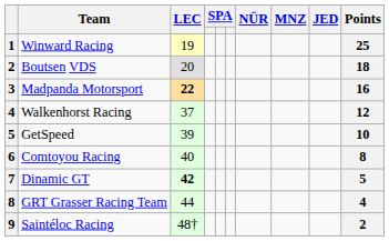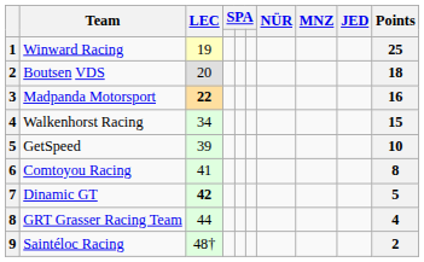 <table class="wikitable mw-collapsible mw-collapsed" style="font-size:85%; text-align:center;">
 <tr>
 <th rowspan="2"></th>
 <th rowspan="2">Team</th>
 <th rowspan="2"><a href='#'>LEC</a><br></th>
 <th colspan="3"><a href='#'>SPA</a><br></th>
 <th rowspan="2"><a href='#'>NÜR</a><br></th>
 <th rowspan="2"><a href='#'>MNZ</a><br></th>
 <th rowspan="2"><a href='#'>JED</a><br></th>
 <th rowspan="2">Points</th>
 </tr>
 <tr>
 <th></th>
 <th></th>
 <th></th>
 </tr>
 <tr>
 <th>1</th>
 <td align="left"> <a href='#'>Winward Racing</a></td>
 <td style="background:#ffffbf;">19</td>
 <td style="background:#;"></td>
 <td style="background:#;"></td>
 <td style="background:#;"></td>
 <td style="background:#;"></td>
 <td style="background:#;"></td>
 <td style="background:#;"></td>
 <th>25</th>
 </tr>
 <tr>
 <th>2</th>
 <td align="left"> <a href='#'>Boutsen</a> <a href='#'>VDS</a></td>
 <td style="background:#DFDFDF;">20</td>
 <td style="background:#;"></td>
 <td style="background:#;"></td>
 <td style="background:#;"></td>
 <td style="background:#;"></td>
 <td style="background:#;"></td>
 <td style="background:#;"></td>
 <th>18</th>
 </tr>
 <tr>
 <th>3</th>
 <td align="left"> <a href='#'>Madpanda Motorsport</a></td>
 <td style="background:#FFDF9F;"><strong>22</strong></td>
 <td style="background:#;"></td>
 <td style="background:#;"></td>
 <td style="background:#;"></td>
 <td style="background:#;"></td>
 <td style="background:#;"></td>
 <td style="background:#;"></td>
 <th>16</th>
 </tr>
 <tr>
 <th>4</th>
 <td align="left"> Walkenhorst Racing</td>
-<td style="background:#DFFFDF;">37</td>
+<td style="background:#DFFFDF;">34</td>
 <td style="background:#;"></td>
 <td style="background:#;"></td>
 <td style="background:#;"></td>
 <td style="background:#;"></td>
 <td style="background:#;"></td>
 <td style="background:#;"></td>
-<th>12</th>
+<th>15</th>
 </tr>
 <tr>
 <th>5</th>
 <td align="left"> GetSpeed</td>
 <td style="background:#DFFFDF;">39</td>
 <td style="background:#;"></td>
 <td style="background:#;"></td>
 <td style="background:#;"></td>
 <td style="background:#;"></td>
 <td style="background:#;"></td>
 <td style="background:#;"></td>
 <th>10</th>
 </tr>
 <tr>
 <th>6</th>
 <td align="left"> <a href='#'>Comtoyou Racing</a></td>
-<td style="background:#DFFFDF;">40</td>
+<td style="background:#DFFFDF;">41</td>
 <td style="background:#;"></td>
 <td style="background:#;"></td>
 <td style="background:#;"></td>
 <td style="background:#;"></td>
 <td style="background:#;"></td>
 <td style="background:#;"></td>
 <th>8</th>
 </tr>
 <tr>
 <th>7</th>
 <td align="left"> <a href='#'>Dinamic GT</a></td>
 <td style="background:#DFFFDF;"><strong>42</strong></td>
 <td style="background:#;"></td>
 <td style="background:#;"></td>
 <td style="background:#;"></td>
 <td style="background:#;"></td>
 <td style="background:#;"></td>
 <td style="background:#;"></td>
 <th>5</th>
 </tr>
 <tr>
 <th>8</th>
 <td align="left"> <a href='#'>GRT Grasser Racing Team</a></td>
 <td style="background:#DFFFDF;">44</td>
 <td style="background:#;"></td>
 <td style="background:#;"></td>
 <td style="background:#;"></td>
 <td style="background:#;"></td>
 <td style="background:#;"></td>
 <td style="background:#;"></td>
 <th>4</th>
 </tr>
 <tr>
 <th>9</th>
 <td align="left"> <a href='#'>Saintéloc Racing</a></td>
 <td style="background:#DFFFDF;">48†</td>
 <td style="background:#;"></td>
 <td style="background:#;"></td>
 <td style="background:#;"></td>
 <td style="background:#;"></td>
 <td style="background:#;"></td>
 <td style="background:#;"></td>
 <th>2</th>
 </tr>
 </table>
